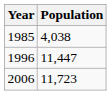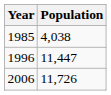 <table class="wikitable">
 <tr>
 <th>Year</th>
 <th>Population</th>
 </tr>
 <tr>
 <td>1985</td>
 <td>4,038</td>
 </tr>
 <tr>
 <td>1996</td>
 <td>11,447</td>
 </tr>
 <tr>
 <td>2006</td>
-<td>11,723</td>
+<td>11,726</td>
 </tr>
 </table>
